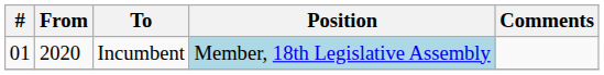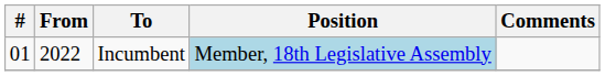 <table class="wikitable sortable">
 <tr>
 <th>#</th>
 <th>From</th>
 <th>To</th>
 <th>Position</th>
 <th>Comments</th>
 </tr>
 <tr>
 <td>01</td>
-<td>2020</td>
+<td>2022</td>
 <td>Incumbent</td>
 <td style="background: lightblue;">Member, <a href='#'>18th Legislative Assembly</a></td>
 <td></td>
 </tr>
 <tr>
 </tr>
 </table>
